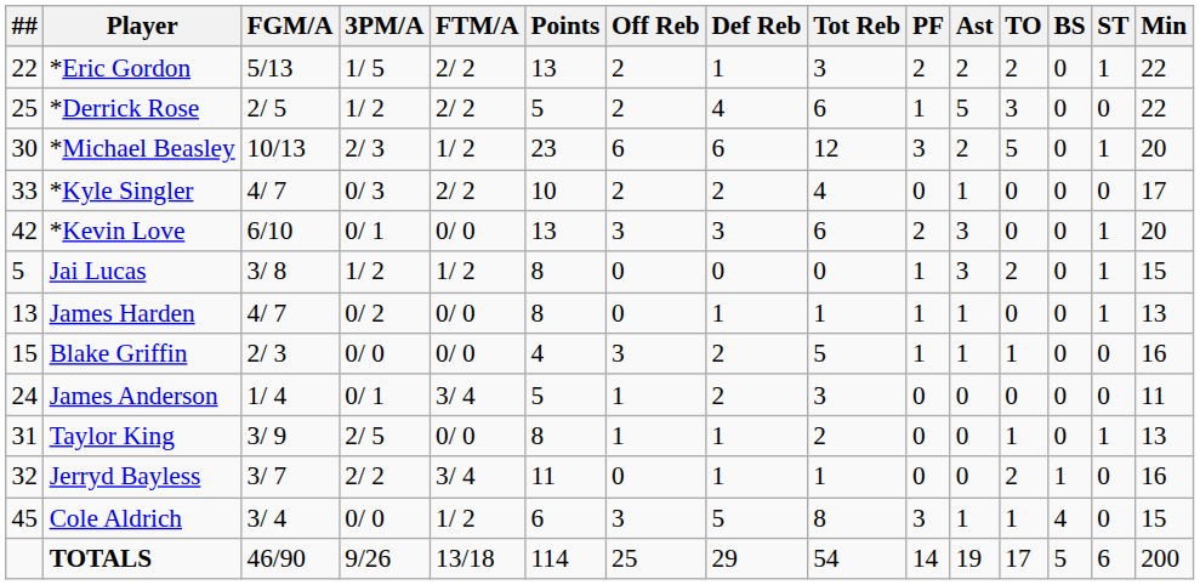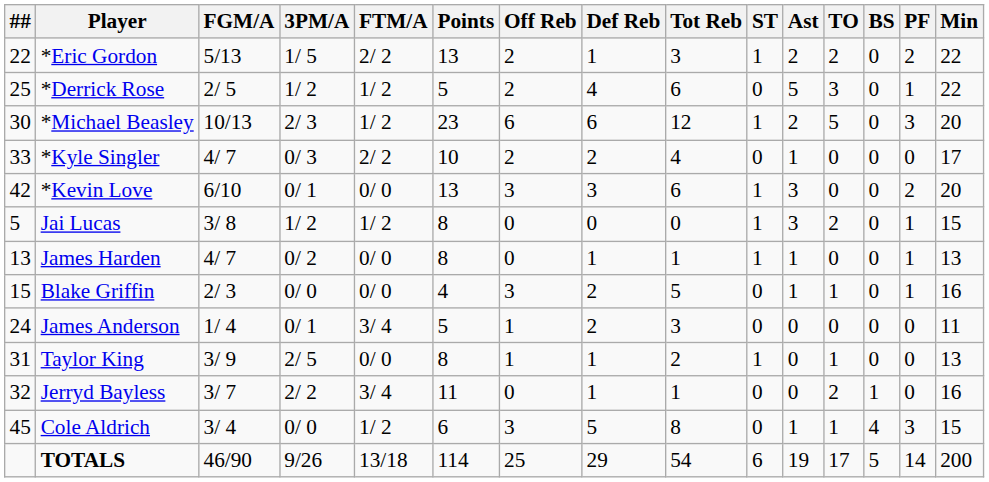 <table class="wikitable sortable">
 <tr>
 <th>##</th>
 <th>Player</th>
 <th>FGM/A</th>
 <th>3PM/A</th>
 <th>FTM/A</th>
 <th>Points</th>
 <th>Off Reb</th>
 <th>Def Reb</th>
 <th>Tot Reb</th>
-<th>PF</th>
+<th>ST</th>
 <th>Ast</th>
 <th>TO</th>
 <th>BS</th>
-<th>ST</th>
+<th>PF</th>
 <th>Min</th>
 </tr>
 <tr>
 <td>22</td>
 <td>*<a href='#'>Eric Gordon</a></td>
 <td>5/13</td>
 <td>1/ 5</td>
 <td>2/ 2</td>
 <td>13</td>
 <td>2</td>
 <td>1</td>
 <td>3</td>
-<td>2</td>
+<td>1</td>
 <td>2</td>
 <td>2</td>
 <td>0</td>
-<td>1</td>
+<td>2</td>
 <td>22</td>
 </tr>
 <tr>
 <td>25</td>
 <td>*<a href='#'>Derrick Rose</a></td>
 <td>2/ 5</td>
 <td>1/ 2</td>
-<td>2/ 2</td>
+<td>1/ 2</td>
 <td>5</td>
 <td>2</td>
 <td>4</td>
 <td>6</td>
-<td>1</td>
+<td>0</td>
 <td>5</td>
 <td>3</td>
 <td>0</td>
-<td>0</td>
+<td>1</td>
 <td>22</td>
 </tr>
 <tr>
 <td>30</td>
 <td>*<a href='#'>Michael Beasley</a></td>
 <td>10/13</td>
 <td>2/ 3</td>
 <td>1/ 2</td>
 <td>23</td>
 <td>6</td>
 <td>6</td>
 <td>12</td>
-<td>3</td>
+<td>1</td>
 <td>2</td>
 <td>5</td>
 <td>0</td>
-<td>1</td>
+<td>3</td>
 <td>20</td>
 </tr>
 <tr>
 <td>33</td>
 <td>*<a href='#'>Kyle Singler</a></td>
 <td>4/ 7</td>
 <td>0/ 3</td>
 <td>2/ 2</td>
 <td>10</td>
 <td>2</td>
 <td>2</td>
 <td>4</td>
 <td>0</td>
 <td>1</td>
 <td>0</td>
 <td>0</td>
 <td>0</td>
 <td>17</td>
 </tr>
 <tr>
 <td>42</td>
 <td>*<a href='#'>Kevin Love</a></td>
 <td>6/10</td>
 <td>0/ 1</td>
 <td>0/ 0</td>
 <td>13</td>
 <td>3</td>
 <td>3</td>
 <td>6</td>
-<td>2</td>
+<td>1</td>
 <td>3</td>
 <td>0</td>
 <td>0</td>
-<td>1</td>
+<td>2</td>
 <td>20</td>
 </tr>
 <tr>
 <td>5</td>
 <td><a href='#'>Jai Lucas</a></td>
 <td>3/ 8</td>
 <td>1/ 2</td>
 <td>1/ 2</td>
 <td>8</td>
 <td>0</td>
 <td>0</td>
 <td>0</td>
 <td>1</td>
 <td>3</td>
 <td>2</td>
 <td>0</td>
 <td>1</td>
 <td>15</td>
 </tr>
 <tr>
 <td>13</td>
 <td><a href='#'>James Harden</a></td>
 <td>4/ 7</td>
 <td>0/ 2</td>
 <td>0/ 0</td>
 <td>8</td>
 <td>0</td>
 <td>1</td>
 <td>1</td>
 <td>1</td>
 <td>1</td>
 <td>0</td>
 <td>0</td>
 <td>1</td>
 <td>13</td>
 </tr>
 <tr>
 <td>15</td>
 <td><a href='#'>Blake Griffin</a></td>
 <td>2/ 3</td>
 <td>0/ 0</td>
 <td>0/ 0</td>
 <td>4</td>
 <td>3</td>
 <td>2</td>
 <td>5</td>
-<td>1</td>
+<td>0</td>
 <td>1</td>
 <td>1</td>
 <td>0</td>
-<td>0</td>
+<td>1</td>
 <td>16</td>
 </tr>
 <tr>
 <td>24</td>
 <td><a href='#'>James Anderson</a></td>
 <td>1/ 4</td>
 <td>0/ 1</td>
 <td>3/ 4</td>
 <td>5</td>
 <td>1</td>
 <td>2</td>
 <td>3</td>
 <td>0</td>
 <td>0</td>
 <td>0</td>
 <td>0</td>
 <td>0</td>
 <td>11</td>
 </tr>
 <tr>
 <td>31</td>
 <td><a href='#'>Taylor King</a></td>
 <td>3/ 9</td>
 <td>2/ 5</td>
 <td>0/ 0</td>
 <td>8</td>
 <td>1</td>
 <td>1</td>
 <td>2</td>
-<td>0</td>
+<td>1</td>
 <td>0</td>
 <td>1</td>
 <td>0</td>
-<td>1</td>
+<td>0</td>
 <td>13</td>
 </tr>
 <tr>
 <td>32</td>
 <td><a href='#'>Jerryd Bayless</a></td>
 <td>3/ 7</td>
 <td>2/ 2</td>
 <td>3/ 4</td>
 <td>11</td>
 <td>0</td>
 <td>1</td>
 <td>1</td>
 <td>0</td>
 <td>0</td>
 <td>2</td>
 <td>1</td>
 <td>0</td>
 <td>16</td>
 </tr>
 <tr>
 <td>45</td>
 <td><a href='#'>Cole Aldrich</a></td>
 <td>3/ 4</td>
 <td>0/ 0</td>
 <td>1/ 2</td>
 <td>6</td>
 <td>3</td>
 <td>5</td>
 <td>8</td>
-<td>3</td>
+<td>0</td>
 <td>1</td>
 <td>1</td>
 <td>4</td>
-<td>0</td>
+<td>3</td>
 <td>15</td>
 </tr>
 <tr>
 <td></td>
 <td><strong>TOTALS</strong></td>
 <td>46/90</td>
 <td>9/26</td>
 <td>13/18</td>
 <td>114</td>
 <td>25</td>
 <td>29</td>
 <td>54</td>
-<td>14</td>
+<td>6</td>
 <td>19</td>
 <td>17</td>
 <td>5</td>
-<td>6</td>
+<td>14</td>
 <td>200</td>
 </tr>
 </table>
